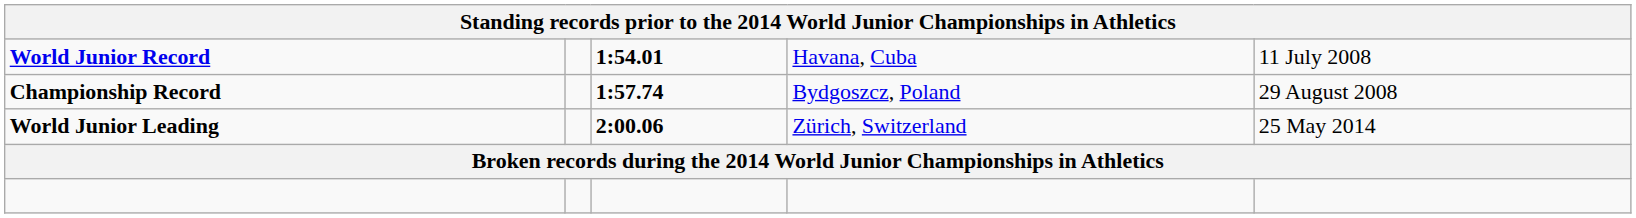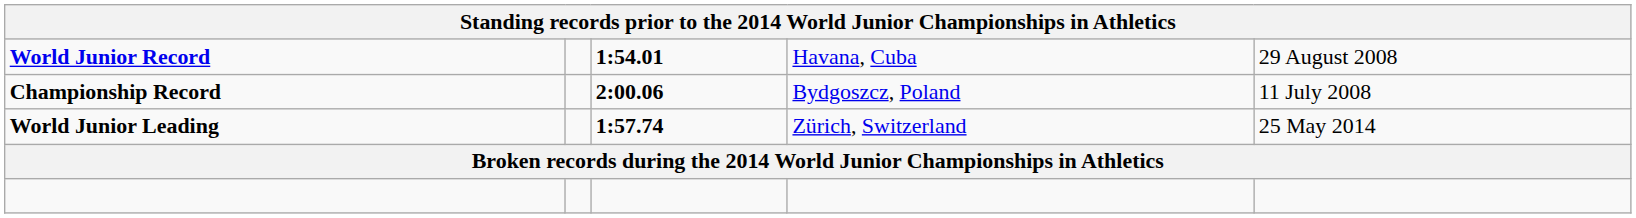 <table class="wikitable" width=75%>
 <tr>
 <th colspan="5">Standing records prior to the 2014 World Junior Championships in Athletics</th>
 </tr>
 <tr>
 <td><strong><a href='#'>World Junior Record</a></strong></td>
 <td></td>
 <td><strong>1:54.01</strong></td>
 <td><a href='#'>Havana</a>, <a href='#'>Cuba</a></td>
-<td>11 July 2008</td>
+<td>29 August 2008</td>
 </tr>
 <tr>
 <td><strong>Championship Record</strong></td>
 <td></td>
-<td><strong>1:57.74</strong></td>
+<td><strong>2:00.06</strong></td>
 <td><a href='#'>Bydgoszcz</a>, <a href='#'>Poland</a></td>
-<td>29 August 2008</td>
+<td>11 July 2008</td>
 </tr>
 <tr>
 <td><strong>World Junior Leading</strong></td>
 <td></td>
-<td><strong>2:00.06</strong></td>
+<td><strong>1:57.74</strong></td>
 <td><a href='#'>Zürich</a>, <a href='#'>Switzerland</a></td>
 <td>25 May 2014</td>
 </tr>
 <tr>
 <th colspan="5">Broken records during the 2014 World Junior Championships in Athletics</th>
 </tr>
 <tr>
 <td> </td>
 <td></td>
 <td></td>
 <td></td>
 <td></td>
 </tr>
 </table>
